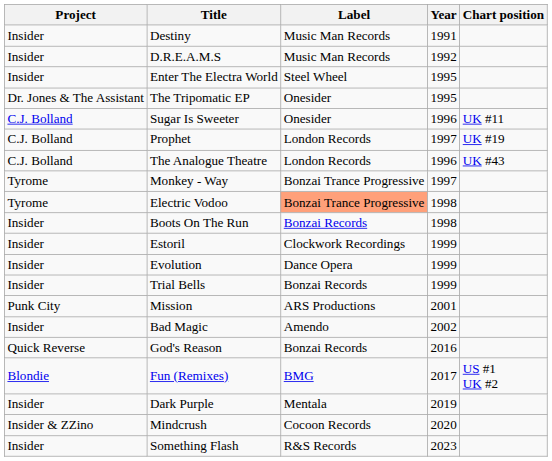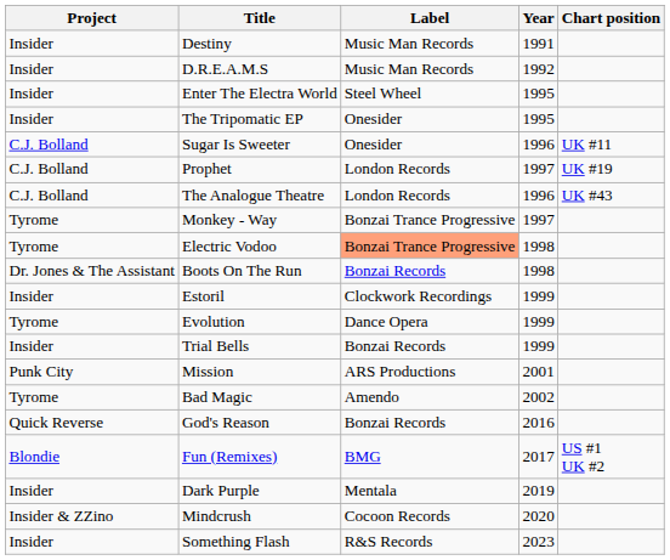 <table class="wikitable sortable">
 <tr>
 <th>Project</th>
 <th>Title</th>
 <th>Label</th>
 <th>Year</th>
 <th>Chart position</th>
 </tr>
 <tr>
 <td>Insider</td>
 <td>Destiny</td>
 <td>Music Man Records</td>
 <td>1991</td>
 <td></td>
 </tr>
 <tr>
 <td>Insider</td>
 <td>D.R.E.A.M.S</td>
 <td>Music Man Records</td>
 <td>1992</td>
 <td></td>
 </tr>
 <tr>
 <td>Insider</td>
 <td>Enter The Electra World</td>
 <td>Steel Wheel</td>
 <td>1995</td>
 <td></td>
 </tr>
 <tr>
-<td>Dr. Jones & The Assistant</td>
+<td>Insider</td>
 <td>The Tripomatic EP</td>
 <td>Onesider</td>
 <td>1995</td>
 <td></td>
 </tr>
 <tr>
 <td><a href='#'>C.J. Bolland</a></td>
 <td>Sugar Is Sweeter</td>
 <td>Onesider</td>
 <td>1996</td>
 <td><a href='#'>UK</a> #11</td>
 </tr>
 <tr>
 <td>C.J. Bolland</td>
 <td>Prophet</td>
 <td>London Records</td>
 <td>1997</td>
 <td><a href='#'>UK</a> #19</td>
 </tr>
 <tr>
 <td>C.J. Bolland</td>
 <td>The Analogue Theatre</td>
 <td>London Records</td>
 <td>1996</td>
 <td><a href='#'>UK</a> #43</td>
 </tr>
 <tr>
 <td>Tyrome</td>
 <td>Monkey - Way</td>
 <td>Bonzai Trance Progressive</td>
 <td>1997</td>
 <td></td>
 </tr>
 <tr>
 <td>Tyrome</td>
 <td>Electric Vodoo</td>
 <td style="background: lightsalmon;">Bonzai Trance Progressive</td>
 <td>1998</td>
 <td></td>
 </tr>
 <tr>
-<td>Insider</td>
+<td>Dr. Jones & The Assistant</td>
 <td>Boots On The Run</td>
 <td><a href='#'>Bonzai Records</a></td>
 <td>1998</td>
 <td></td>
 </tr>
 <tr>
 <td>Insider</td>
 <td>Estoril</td>
 <td>Clockwork Recordings</td>
 <td>1999</td>
 <td></td>
 </tr>
 <tr>
-<td>Insider</td>
+<td>Tyrome</td>
 <td>Evolution</td>
 <td>Dance Opera</td>
 <td>1999</td>
 <td></td>
 </tr>
 <tr>
 <td>Insider</td>
 <td>Trial Bells</td>
 <td>Bonzai Records</td>
 <td>1999</td>
 <td></td>
 </tr>
 <tr>
 <td>Punk City</td>
 <td>Mission</td>
 <td>ARS Productions</td>
 <td>2001</td>
 <td></td>
 </tr>
 <tr>
-<td>Insider</td>
+<td>Tyrome</td>
 <td>Bad Magic</td>
 <td>Amendo</td>
 <td>2002</td>
 <td></td>
 </tr>
 <tr>
 <td>Quick Reverse</td>
 <td>God's Reason</td>
 <td>Bonzai Records</td>
 <td>2016</td>
 <td></td>
 </tr>
 <tr>
 <td><a href='#'>Blondie</a></td>
 <td><a href='#'>Fun (Remixes)</a></td>
 <td><a href='#'>BMG</a></td>
 <td>2017</td>
 <td><a href='#'>US</a> #1<br><a href='#'>UK</a> #2</td>
 </tr>
 <tr>
 <td>Insider</td>
 <td>Dark Purple</td>
 <td>Mentala</td>
 <td>2019</td>
 <td></td>
 </tr>
 <tr>
 <td>Insider & ZZino</td>
 <td>Mindcrush</td>
 <td>Cocoon Records</td>
 <td>2020</td>
 <td></td>
 </tr>
 <tr>
 <td>Insider</td>
 <td>Something Flash</td>
 <td>R&S Records</td>
 <td>2023</td>
 <td></td>
 </tr>
 </table>
